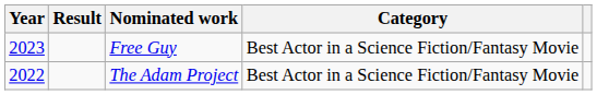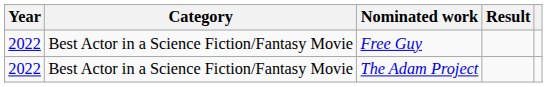 <table class="wikitable">
 <tr>
 <th>Year</th>
+<th>Category</th>
+<th>Nominated work</th>
 <th>Result</th>
-<th>Nominated work</th>
-<th>Category</th>
 <th></th>
 </tr>
 <tr>
-<td><a href='#'>2023</a></td>
+<td><a href='#'>2022</a></td>
+<td>Best Actor in a Science Fiction/Fantasy Movie</td>
+<td><em><a href='#'>Free Guy</a></em></td>
 <td></td>
-<td><em><a href='#'>Free Guy</a></em></td>
-<td>Best Actor in a Science Fiction/Fantasy Movie</td>
 <td></td>
 </tr>
 <tr>
 <td><a href='#'>2022</a></td>
+<td>Best Actor in a Science Fiction/Fantasy Movie</td>
+<td><em><a href='#'>The Adam Project</a></em></td>
 <td></td>
-<td><em><a href='#'>The Adam Project</a></em></td>
-<td>Best Actor in a Science Fiction/Fantasy Movie</td>
 <td></td>
 </tr>
 </table>
